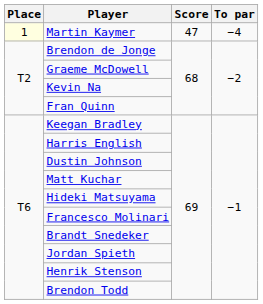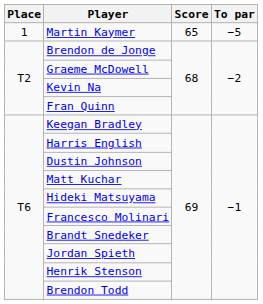 <table class="wikitable">
 <tr>
 <th>Place</th>
 <th>Player</th>
 <th>Score</th>
 <th>To par</th>
 </tr>
 <tr>
-<td align=center style="background: lightyellow;">1</td>
+<td align=center>1</td>
 <td> <a href='#'>Martin Kaymer</a></td>
-<td align=center>47</td>
-<td align=center>−4</td>
+<td align=center>65</td>
+<td align=center>−5</td>
 </tr>
 <tr>
 <td align=center rowspan=4>T2</td>
 <td> <a href='#'>Brendon de Jonge</a></td>
 <td align=center rowspan=4>68</td>
 <td align=center rowspan=4>−2</td>
 </tr>
 <tr>
 <td> <a href='#'>Graeme McDowell</a></td>
 </tr>
 <tr>
 <td> <a href='#'>Kevin Na</a></td>
 </tr>
 <tr>
 <td> <a href='#'>Fran Quinn</a></td>
 </tr>
 <tr>
 <td align=center rowspan=10>T6</td>
 <td> <a href='#'>Keegan Bradley</a></td>
 <td align=center rowspan=10>69</td>
 <td align=center rowspan=10>−1</td>
 </tr>
 <tr>
 <td> <a href='#'>Harris English</a></td>
 </tr>
 <tr>
 <td> <a href='#'>Dustin Johnson</a></td>
 </tr>
 <tr>
 <td> <a href='#'>Matt Kuchar</a></td>
 </tr>
 <tr>
 <td> <a href='#'>Hideki Matsuyama</a></td>
 </tr>
 <tr>
 <td> <a href='#'>Francesco Molinari</a></td>
 </tr>
 <tr>
 <td> <a href='#'>Brandt Snedeker</a></td>
 </tr>
 <tr>
 <td> <a href='#'>Jordan Spieth</a></td>
 </tr>
 <tr>
 <td> <a href='#'>Henrik Stenson</a></td>
 </tr>
 <tr>
 <td> <a href='#'>Brendon Todd</a></td>
 </tr>
 </table>
